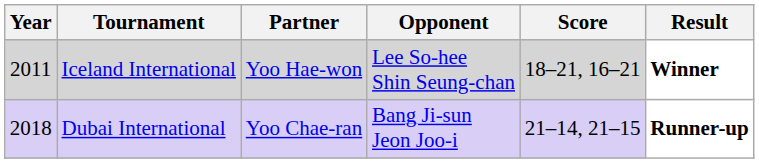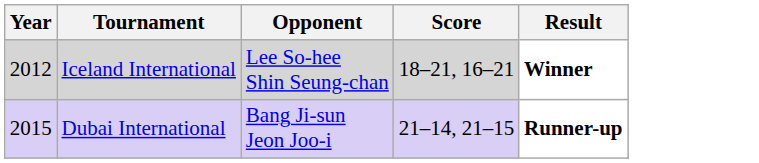 <table class="sortable wikitable" style="font-size: 90%;">
 <tr>
 <th>Year</th>
 <th>Tournament</th>
-<th>Partner</th>
 <th>Opponent</th>
 <th>Score</th>
 <th>Result</th>
 </tr>
 <tr style="background:#D5D5D5">
-<td align="center">2011</td>
+<td align="center">2012</td>
 <td align="left"><a href='#'>Iceland International</a></td>
-<td align="left"> <a href='#'>Yoo Hae-won</a></td>
 <td align="left"> <a href='#'>Lee So-hee</a> <br>  <a href='#'>Shin Seung-chan</a></td>
 <td align="left">18–21, 16–21</td>
 <td style="text-align:left; background:white"> <strong>Winner</strong></td>
 </tr>
 <tr style="background:#D8CEF6">
-<td align="center">2018</td>
+<td align="center">2015</td>
 <td align="left"><a href='#'>Dubai International</a></td>
-<td align="left"> <a href='#'>Yoo Chae-ran</a></td>
 <td align="left"> <a href='#'>Bang Ji-sun</a> <br>  <a href='#'>Jeon Joo-i</a></td>
 <td align="left">21–14, 21–15</td>
 <td style="text-align:left; background:white"> <strong>Runner-up</strong></td>
 </tr>
 </table>
